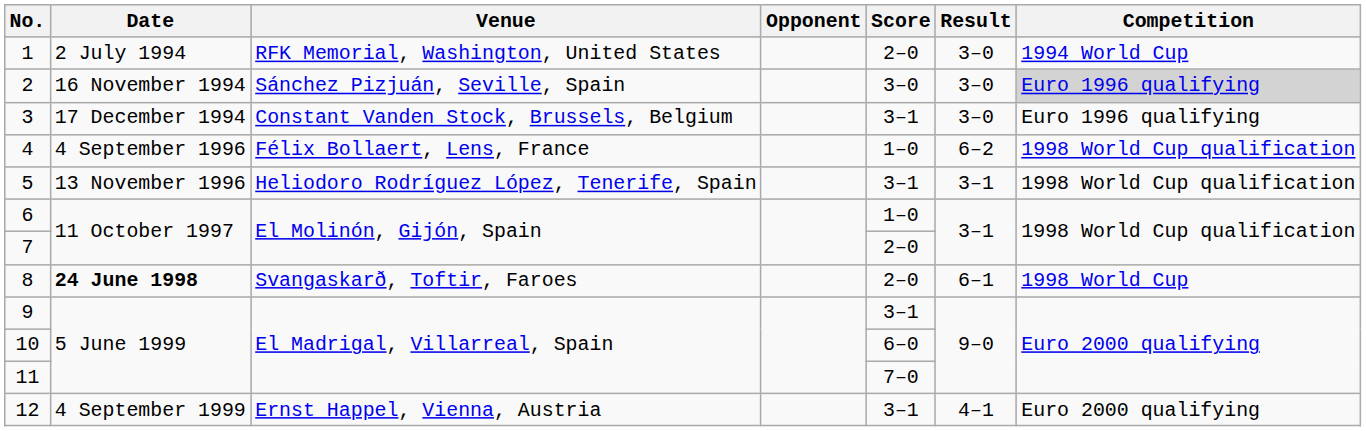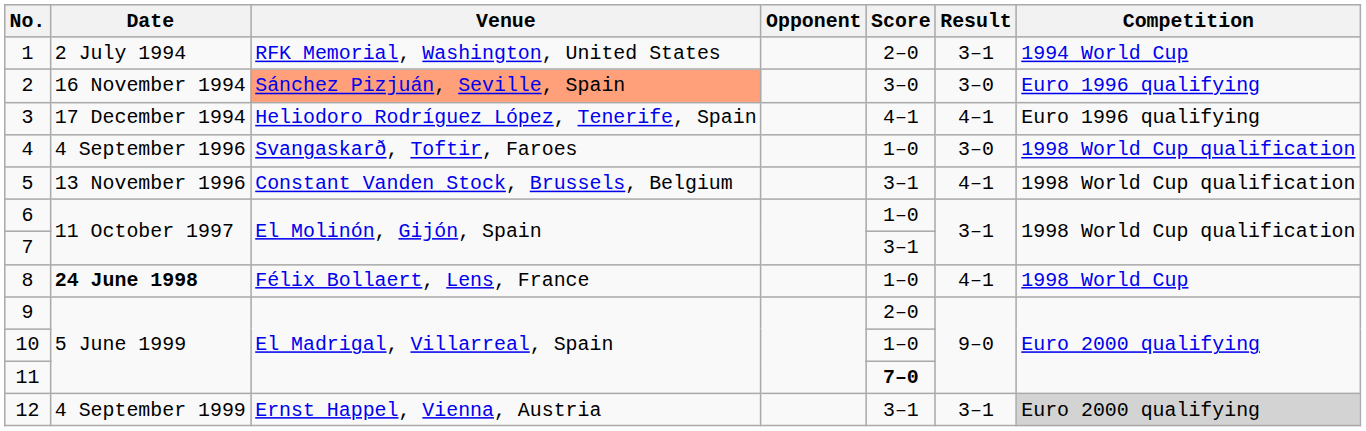 <table class="wikitable sortable">
 <tr>
 <th scope="col">No.</th>
 <th scope="col">Date</th>
 <th scope="col">Venue</th>
 <th scope="col">Opponent</th>
 <th scope="col">Score</th>
 <th scope="col">Result</th>
 <th scope="col">Competition</th>
 </tr>
 <tr>
 <td align="center">1</td>
 <td>2 July 1994</td>
 <td><a href='#'>RFK Memorial</a>, <a href='#'>Washington</a>, United States</td>
 <td></td>
 <td align="center">2–0</td>
-<td align="center">3–0</td>
+<td align="center">3–1</td>
 <td><a href='#'>1994 World Cup</a></td>
 </tr>
 <tr>
 <td align="center">2</td>
 <td>16 November 1994</td>
-<td><a href='#'>Sánchez Pizjuán</a>, <a href='#'>Seville</a>, Spain</td>
+<td style="background: lightsalmon;"><a href='#'>Sánchez Pizjuán</a>, <a href='#'>Seville</a>, Spain</td>
 <td></td>
 <td align="center">3–0</td>
 <td align="center">3–0</td>
-<td style="background: lightgrey;"><a href='#'>Euro 1996 qualifying</a></td>
+<td><a href='#'>Euro 1996 qualifying</a></td>
 </tr>
 <tr>
 <td align="center">3</td>
 <td>17 December 1994</td>
-<td><a href='#'>Constant Vanden Stock</a>, <a href='#'>Brussels</a>, Belgium</td>
+<td><a href='#'>Heliodoro Rodríguez López</a>, <a href='#'>Tenerife</a>, Spain</td>
 <td></td>
-<td align="center">3–1</td>
-<td align="center">3–0</td>
+<td align="center">4–1</td>
+<td align="center">4–1</td>
 <td>Euro 1996 qualifying</td>
 </tr>
 <tr>
 <td align="center">4</td>
 <td>4 September 1996</td>
-<td><a href='#'>Félix Bollaert</a>, <a href='#'>Lens</a>, France</td>
+<td><a href='#'>Svangaskarð</a>, <a href='#'>Toftir</a>, Faroes</td>
 <td></td>
 <td align="center">1–0</td>
-<td align="center">6–2</td>
+<td align="center">3–0</td>
 <td><a href='#'>1998 World Cup qualification</a></td>
 </tr>
 <tr>
 <td align="center">5</td>
 <td>13 November 1996</td>
-<td><a href='#'>Heliodoro Rodríguez López</a>, <a href='#'>Tenerife</a>, Spain</td>
+<td><a href='#'>Constant Vanden Stock</a>, <a href='#'>Brussels</a>, Belgium</td>
 <td></td>
 <td align="center">3–1</td>
-<td align="center">3–1</td>
+<td align="center">4–1</td>
 <td>1998 World Cup qualification</td>
 </tr>
 <tr>
 <td align="center">6</td>
 <td rowspan="2">11 October 1997</td>
 <td rowspan="2"><a href='#'>El Molinón</a>, <a href='#'>Gijón</a>, Spain</td>
 <td rowspan="2"></td>
 <td align="center">1–0</td>
 <td rowspan="2" style="text-align:center">3–1</td>
 <td rowspan="2">1998 World Cup qualification</td>
 </tr>
 <tr>
 <td align="center">7</td>
-<td align="center">2–0</td>
+<td align="center">3–1</td>
 </tr>
 <tr>
 <td align="center">8</td>
 <td><strong>24 June 1998</strong></td>
-<td><a href='#'>Svangaskarð</a>, <a href='#'>Toftir</a>, Faroes</td>
+<td><a href='#'>Félix Bollaert</a>, <a href='#'>Lens</a>, France</td>
 <td></td>
-<td align="center">2–0</td>
-<td align="center">6–1</td>
+<td align="center">1–0</td>
+<td align="center">4–1</td>
 <td><a href='#'>1998 World Cup</a></td>
 </tr>
 <tr>
 <td align="center">9</td>
 <td rowspan="3">5 June 1999</td>
 <td rowspan="3"><a href='#'>El Madrigal</a>, <a href='#'>Villarreal</a>, Spain</td>
 <td rowspan="3"></td>
-<td align="center">3–1</td>
+<td align="center">2–0</td>
 <td rowspan="3" style="text-align:center">9–0</td>
 <td rowspan="3"><a href='#'>Euro 2000 qualifying</a></td>
 </tr>
 <tr>
 <td align="center">10</td>
-<td align="center">6–0</td>
+<td align="center">1–0</td>
 </tr>
 <tr>
 <td align="center">11</td>
-<td align="center">7–0</td>
+<td align="center"><strong>7–0</strong></td>
 </tr>
 <tr>
 <td align="center">12</td>
 <td>4 September 1999</td>
 <td><a href='#'>Ernst Happel</a>, <a href='#'>Vienna</a>, Austria</td>
 <td></td>
 <td align="center">3–1</td>
-<td align="center">4–1</td>
-<td>Euro 2000 qualifying</td>
+<td align="center">3–1</td>
+<td style="background: lightgrey;">Euro 2000 qualifying</td>
 </tr>
 </table>
